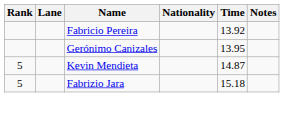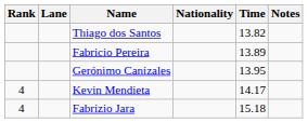 <table class="wikitable sortable" style="text-align:center">
 <tr>
 <th>Rank</th>
 <th>Lane</th>
 <th>Name</th>
 <th>Nationality</th>
 <th>Time</th>
 <th>Notes</th>
 </tr>
 <tr>
 <td></td>
 <td></td>
+<td align=left><a href='#'>Thiago dos Santos</a></td>
+<td align=left></td>
+<td>13.82</td>
+<td></td>
+</tr>
+<tr>
+<td></td>
+<td></td>
 <td align=left><a href='#'>Fabricio Pereira</a></td>
 <td align=left></td>
-<td>13.92</td>
+<td>13.89</td>
 <td></td>
 </tr>
 <tr>
 <td></td>
 <td></td>
 <td align=left><a href='#'>Gerónimo Canizales</a></td>
 <td align=left></td>
 <td>13.95</td>
 <td></td>
 </tr>
 <tr>
-<td>5</td>
+<td>4</td>
 <td></td>
 <td align=left><a href='#'>Kevin Mendieta</a></td>
 <td align=left></td>
-<td>14.87</td>
+<td>14.17</td>
 <td></td>
 </tr>
 <tr>
-<td>5</td>
+<td>4</td>
 <td></td>
 <td align=left><a href='#'>Fabrizio Jara</a></td>
 <td align=left></td>
 <td>15.18</td>
 <td></td>
 </tr>
 </table>
